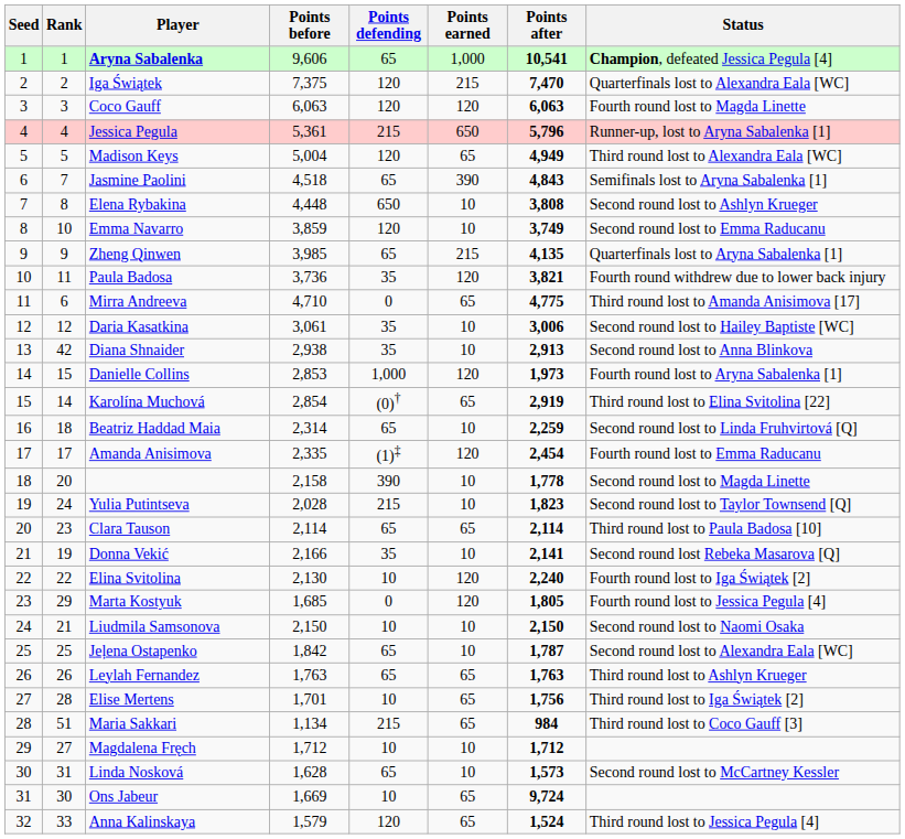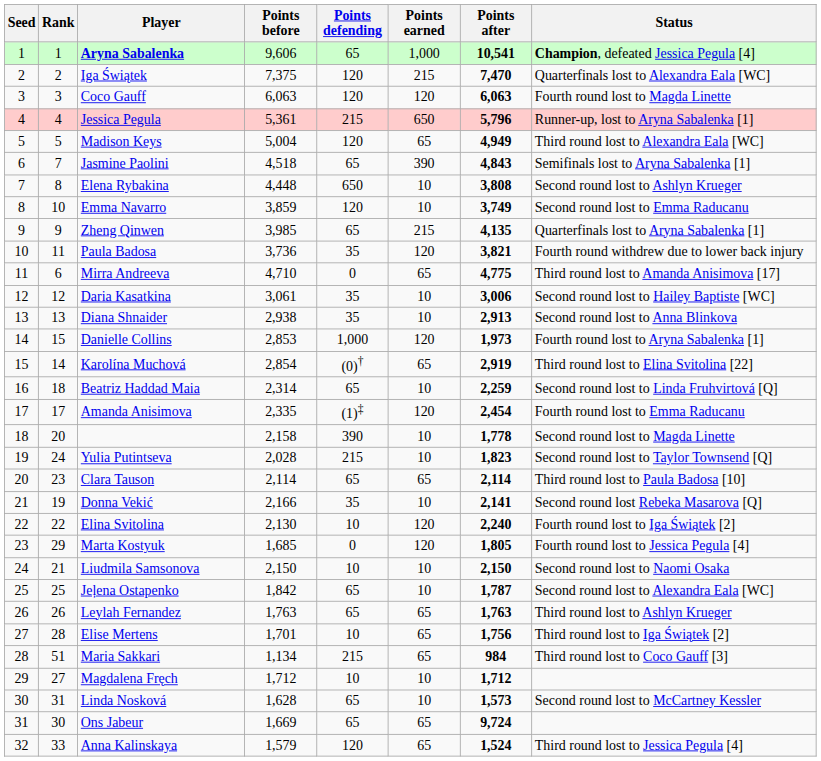 <table class="wikitable sortable">
 <tr>
 <th style="width:30px;">Seed</th>
 <th style="width:30px;">Rank</th>
 <th style="width:185px;">Player</th>
 <th style="width:75px;">Points before</th>
 <th style="width:75px;"><a href='#'>Points defending</a></th>
 <th style="width:75px;">Points earned</th>
 <th style="width:75px;">Points after</th>
 <th style="width:320px;">Status</th>
 </tr>
 <tr bgcolor=#cfc>
 <td style="text-align:center;">1</td>
 <td style="text-align:center;">1</td>
 <td> <strong><a href='#'>Aryna Sabalenka</a></strong></td>
 <td style="text-align:center;">9,606</td>
 <td style="text-align:center;">65</td>
 <td style="text-align:center;">1,000</td>
 <td style="text-align:center;"><strong>10,541</strong></td>
 <td><strong>Champion</strong>, defeated  <a href='#'>Jessica Pegula</a> [4]</td>
 </tr>
 <tr>
 <td style="text-align:center;">2</td>
 <td style="text-align:center;">2</td>
 <td> <a href='#'>Iga Świątek</a></td>
 <td style="text-align:center;">7,375</td>
 <td style="text-align:center;">120</td>
 <td style="text-align:center;">215</td>
 <td style="text-align:center;"><strong>7,470</strong></td>
 <td>Quarterfinals lost to  <a href='#'>Alexandra Eala</a> [WC]</td>
 </tr>
 <tr>
 <td style="text-align:center;">3</td>
 <td style="text-align:center;">3</td>
 <td> <a href='#'>Coco Gauff</a></td>
 <td style="text-align:center;">6,063</td>
 <td style="text-align:center;">120</td>
 <td style="text-align:center;">120</td>
 <td style="text-align:center;"><strong>6,063</strong></td>
 <td>Fourth round lost to  <a href='#'>Magda Linette</a></td>
 </tr>
 <tr bgcolor=#fcc>
 <td style="text-align:center;">4</td>
 <td style="text-align:center;">4</td>
 <td> <a href='#'>Jessica Pegula</a></td>
 <td style="text-align:center;">5,361</td>
 <td style="text-align:center;">215</td>
 <td style="text-align:center;">650</td>
 <td style="text-align:center;"><strong>5,796</strong></td>
 <td>Runner-up, lost to  <a href='#'>Aryna Sabalenka</a> [1]</td>
 </tr>
 <tr>
 <td style="text-align:center;">5</td>
 <td style="text-align:center;">5</td>
 <td> <a href='#'>Madison Keys</a></td>
 <td style="text-align:center;">5,004</td>
 <td style="text-align:center;">120</td>
 <td style="text-align:center;">65</td>
 <td style="text-align:center;"><strong>4,949</strong></td>
 <td>Third round lost to  <a href='#'>Alexandra Eala</a> [WC]</td>
 </tr>
 <tr>
 <td style="text-align:center;">6</td>
 <td style="text-align:center;">7</td>
 <td> <a href='#'>Jasmine Paolini</a></td>
 <td style="text-align:center;">4,518</td>
 <td style="text-align:center;">65</td>
 <td style="text-align:center;">390</td>
 <td style="text-align:center;"><strong>4,843</strong></td>
 <td>Semifinals lost to  <a href='#'>Aryna Sabalenka</a> [1]</td>
 </tr>
 <tr>
 <td style="text-align:center;">7</td>
 <td style="text-align:center;">8</td>
 <td> <a href='#'>Elena Rybakina</a></td>
 <td style="text-align:center;">4,448</td>
 <td style="text-align:center;">650</td>
 <td style="text-align:center;">10</td>
 <td style="text-align:center;"><strong>3,808</strong></td>
 <td>Second round lost to  <a href='#'>Ashlyn Krueger</a></td>
 </tr>
 <tr>
 <td style="text-align:center;">8</td>
 <td style="text-align:center;">10</td>
 <td> <a href='#'>Emma Navarro</a></td>
 <td style="text-align:center;">3,859</td>
 <td style="text-align:center;">120</td>
 <td style="text-align:center;">10</td>
 <td style="text-align:center;"><strong>3,749</strong></td>
 <td>Second round lost to  <a href='#'>Emma Raducanu</a></td>
 </tr>
 <tr>
 <td style="text-align:center;">9</td>
 <td style="text-align:center;">9</td>
 <td> <a href='#'>Zheng Qinwen</a></td>
 <td style="text-align:center;">3,985</td>
 <td style="text-align:center;">65</td>
 <td style="text-align:center;">215</td>
 <td style="text-align:center;"><strong>4,135</strong></td>
 <td>Quarterfinals lost to  <a href='#'>Aryna Sabalenka</a> [1]</td>
 </tr>
 <tr>
 <td style="text-align:center;">10</td>
 <td style="text-align:center;">11</td>
 <td> <a href='#'>Paula Badosa</a></td>
 <td style="text-align:center;">3,736</td>
 <td style="text-align:center;">35</td>
 <td style="text-align:center;">120</td>
 <td style="text-align:center;"><strong>3,821</strong></td>
 <td>Fourth round withdrew due to lower back injury</td>
 </tr>
 <tr>
 <td style="text-align:center;">11</td>
 <td style="text-align:center;">6</td>
 <td> <a href='#'>Mirra Andreeva</a></td>
 <td style="text-align:center;">4,710</td>
 <td style="text-align:center;">0</td>
 <td style="text-align:center;">65</td>
 <td style="text-align:center;"><strong>4,775</strong></td>
 <td>Third round lost to  <a href='#'>Amanda Anisimova</a> [17]</td>
 </tr>
 <tr>
 <td style="text-align:center;">12</td>
 <td style="text-align:center;">12</td>
 <td> <a href='#'>Daria Kasatkina</a></td>
 <td style="text-align:center;">3,061</td>
 <td style="text-align:center;">35</td>
 <td style="text-align:center;">10</td>
 <td style="text-align:center;"><strong>3,006</strong></td>
 <td>Second round lost to  <a href='#'>Hailey Baptiste</a> [WC]</td>
 </tr>
 <tr>
 <td style="text-align:center;">13</td>
-<td style="text-align:center;">42</td>
+<td style="text-align:center;">13</td>
 <td> <a href='#'>Diana Shnaider</a></td>
 <td style="text-align:center;">2,938</td>
 <td style="text-align:center;">35</td>
 <td style="text-align:center;">10</td>
 <td style="text-align:center;"><strong>2,913</strong></td>
 <td>Second round lost to  <a href='#'>Anna Blinkova</a></td>
 </tr>
 <tr>
 <td style="text-align:center;">14</td>
 <td style="text-align:center;">15</td>
 <td> <a href='#'>Danielle Collins</a></td>
 <td style="text-align:center;">2,853</td>
 <td style="text-align:center;">1,000</td>
 <td style="text-align:center;">120</td>
 <td style="text-align:center;"><strong>1,973</strong></td>
 <td>Fourth round lost to  <a href='#'>Aryna Sabalenka</a> [1]</td>
 </tr>
 <tr>
 <td style="text-align:center;">15</td>
 <td style="text-align:center;">14</td>
 <td> <a href='#'>Karolína Muchová</a></td>
 <td style="text-align:center;">2,854</td>
 <td style="text-align:center;">(0)<sup>†</sup></td>
 <td style="text-align:center;">65</td>
 <td style="text-align:center;"><strong>2,919</strong></td>
 <td>Third round lost to  <a href='#'>Elina Svitolina</a> [22]</td>
 </tr>
 <tr>
 <td style="text-align:center;">16</td>
 <td style="text-align:center;">18</td>
 <td> <a href='#'>Beatriz Haddad Maia</a></td>
 <td style="text-align:center;">2,314</td>
 <td style="text-align:center;">65</td>
 <td style="text-align:center;">10</td>
 <td style="text-align:center;"><strong>2,259</strong></td>
 <td>Second round lost to  <a href='#'>Linda Fruhvirtová</a> [Q]</td>
 </tr>
 <tr>
 <td style="text-align:center;">17</td>
 <td style="text-align:center;">17</td>
 <td> <a href='#'>Amanda Anisimova</a></td>
 <td style="text-align:center;">2,335</td>
 <td style="text-align:center;">(1)<sup>‡</sup></td>
 <td style="text-align:center;">120</td>
 <td style="text-align:center;"><strong>2,454</strong></td>
 <td>Fourth round lost to  <a href='#'>Emma Raducanu</a></td>
 </tr>
 <tr>
 <td style="text-align:center;">18</td>
 <td style="text-align:center;">20</td>
 <td></td>
 <td style="text-align:center;">2,158</td>
 <td style="text-align:center;">390</td>
 <td style="text-align:center;">10</td>
 <td style="text-align:center;"><strong>1,778</strong></td>
 <td>Second round lost to  <a href='#'>Magda Linette</a></td>
 </tr>
 <tr>
 <td style="text-align:center;">19</td>
 <td style="text-align:center;">24</td>
 <td> <a href='#'>Yulia Putintseva</a></td>
 <td style="text-align:center;">2,028</td>
 <td style="text-align:center;">215</td>
 <td style="text-align:center;">10</td>
 <td style="text-align:center;"><strong>1,823</strong></td>
 <td>Second round lost to  <a href='#'>Taylor Townsend</a> [Q]</td>
 </tr>
 <tr>
 <td style="text-align:center;">20</td>
 <td style="text-align:center;">23</td>
 <td> <a href='#'>Clara Tauson</a></td>
 <td style="text-align:center;">2,114</td>
 <td style="text-align:center;">65</td>
 <td style="text-align:center;">65</td>
 <td style="text-align:center;"><strong>2,114</strong></td>
 <td>Third round lost to  <a href='#'>Paula Badosa</a> [10]</td>
 </tr>
 <tr>
 <td style="text-align:center;">21</td>
 <td style="text-align:center;">19</td>
 <td> <a href='#'>Donna Vekić</a></td>
 <td style="text-align:center;">2,166</td>
 <td style="text-align:center;">35</td>
 <td style="text-align:center;">10</td>
 <td style="text-align:center;"><strong>2,141</strong></td>
 <td>Second round lost  <a href='#'>Rebeka Masarova</a> [Q]</td>
 </tr>
 <tr>
 <td style="text-align:center;">22</td>
 <td style="text-align:center;">22</td>
 <td> <a href='#'>Elina Svitolina</a></td>
 <td style="text-align:center;">2,130</td>
 <td style="text-align:center;">10</td>
 <td style="text-align:center;">120</td>
 <td style="text-align:center;"><strong>2,240 </strong></td>
 <td>Fourth round lost to  <a href='#'>Iga Świątek</a> [2]</td>
 </tr>
 <tr>
 <td style="text-align:center;">23</td>
 <td style="text-align:center;">29</td>
 <td> <a href='#'>Marta Kostyuk</a></td>
 <td style="text-align:center;">1,685</td>
 <td style="text-align:center;">0</td>
 <td style="text-align:center;">120</td>
 <td style="text-align:center;"><strong>1,805</strong></td>
 <td>Fourth round lost to  <a href='#'>Jessica Pegula</a> [4]</td>
 </tr>
 <tr>
 <td style="text-align:center;">24</td>
 <td style="text-align:center;">21</td>
 <td> <a href='#'>Liudmila Samsonova</a></td>
 <td style="text-align:center;">2,150</td>
 <td style="text-align:center;">10</td>
 <td style="text-align:center;">10</td>
 <td style="text-align:center;"><strong>2,150</strong></td>
 <td>Second round lost to  <a href='#'>Naomi Osaka</a></td>
 </tr>
 <tr>
 <td style="text-align:center;">25</td>
 <td style="text-align:center;">25</td>
 <td> <a href='#'>Jeļena Ostapenko</a></td>
 <td style="text-align:center;">1,842</td>
 <td style="text-align:center;">65</td>
 <td style="text-align:center;">10</td>
 <td style="text-align:center;"><strong>1,787</strong></td>
 <td>Second round lost to  <a href='#'>Alexandra Eala</a> [WC]</td>
 </tr>
 <tr>
 <td style="text-align:center;">26</td>
 <td style="text-align:center;">26</td>
 <td> <a href='#'>Leylah Fernandez</a></td>
 <td style="text-align:center;">1,763</td>
 <td style="text-align:center;">65</td>
 <td style="text-align:center;">65</td>
 <td style="text-align:center;"><strong>1,763</strong></td>
 <td>Third round lost to  <a href='#'>Ashlyn Krueger</a></td>
 </tr>
 <tr>
 <td style="text-align:center;">27</td>
 <td style="text-align:center;">28</td>
 <td> <a href='#'>Elise Mertens</a></td>
 <td style="text-align:center;">1,701</td>
 <td style="text-align:center;">10</td>
 <td style="text-align:center;">65</td>
 <td style="text-align:center;"><strong>1,756</strong></td>
 <td>Third round lost to  <a href='#'>Iga Świątek</a> [2]</td>
 </tr>
 <tr>
 <td style="text-align:center;">28</td>
 <td style="text-align:center;">51</td>
 <td> <a href='#'>Maria Sakkari</a></td>
 <td style="text-align:center;">1,134</td>
 <td style="text-align:center;">215</td>
 <td style="text-align:center;">65</td>
 <td style="text-align:center;"><strong>984</strong></td>
 <td>Third round lost to  <a href='#'>Coco Gauff</a> [3]</td>
 </tr>
 <tr>
 <td style="text-align:center;">29</td>
 <td style="text-align:center;">27</td>
 <td> <a href='#'>Magdalena Fręch</a></td>
 <td style="text-align:center;">1,712</td>
 <td style="text-align:center;">10</td>
 <td style="text-align:center;">10</td>
 <td style="text-align:center;"><strong>1,712</strong></td>
 <td></td>
 </tr>
 <tr>
 <td style="text-align:center;">30</td>
 <td style="text-align:center;">31</td>
 <td> <a href='#'>Linda Nosková</a></td>
 <td style="text-align:center;">1,628</td>
 <td style="text-align:center;">65</td>
 <td style="text-align:center;">10</td>
 <td style="text-align:center;"><strong>1,573</strong></td>
 <td>Second round lost to  <a href='#'>McCartney Kessler</a></td>
 </tr>
 <tr>
 <td style="text-align:center;">31</td>
 <td style="text-align:center;">30</td>
 <td> <a href='#'>Ons Jabeur</a></td>
 <td style="text-align:center;">1,669</td>
-<td style="text-align:center;">10</td>
+<td style="text-align:center;">65</td>
 <td style="text-align:center;">65</td>
 <td style="text-align:center;"><strong>9,724</strong></td>
 <td></td>
 </tr>
 <tr>
 <td style="text-align:center;">32</td>
 <td style="text-align:center;">33</td>
 <td> <a href='#'>Anna Kalinskaya</a></td>
 <td style="text-align:center;">1,579</td>
 <td style="text-align:center;">120</td>
 <td style="text-align:center;">65</td>
 <td style="text-align:center;"><strong>1,524</strong></td>
 <td>Third round lost to  <a href='#'>Jessica Pegula</a> [4]</td>
 </tr>
 </table>
